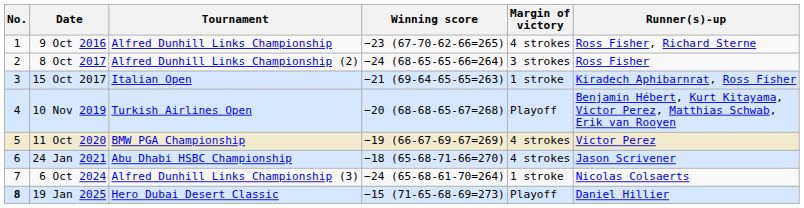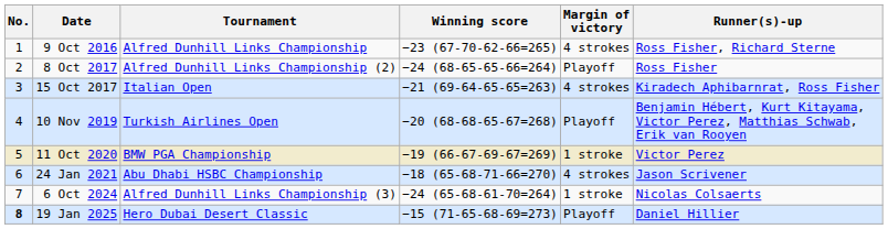 <table class="wikitable" style="font-size:95%;">
 <tr>
 <th>No.</th>
 <th>Date</th>
 <th>Tournament</th>
 <th>Winning score</th>
 <th>Margin of<br>victory</th>
 <th>Runner(s)-up</th>
 </tr>
 <tr>
 <td align=center>1</td>
 <td align=right>9 Oct <a href='#'>2016</a></td>
 <td><a href='#'>Alfred Dunhill Links Championship</a></td>
 <td>−23 (67-70-62-66=265)</td>
 <td>4 strokes</td>
 <td> <a href='#'>Ross Fisher</a>,  <a href='#'>Richard Sterne</a></td>
 </tr>
 <tr>
 <td align=center>2</td>
 <td align=right>8 Oct <a href='#'>2017</a></td>
 <td><a href='#'>Alfred Dunhill Links Championship</a> (2)</td>
 <td>−24 (68-65-65-66=264)</td>
-<td>3 strokes</td>
+<td>Playoff</td>
 <td> <a href='#'>Ross Fisher</a></td>
 </tr>
 <tr style="background:#D6E8FF;">
 <td align=center>3</td>
 <td align=right>15 Oct 2017</td>
 <td><a href='#'>Italian Open</a></td>
 <td>−21 (69-64-65-65=263)</td>
-<td>1 stroke</td>
+<td>4 strokes</td>
 <td> <a href='#'>Kiradech Aphibarnrat</a>,  <a href='#'>Ross Fisher</a></td>
 </tr>
 <tr style="background:#D6E8FF;">
 <td align=center>4</td>
 <td align=right>10 Nov <a href='#'>2019</a></td>
 <td><a href='#'>Turkish Airlines Open</a></td>
 <td>−20 (68-68-65-67=268)</td>
 <td>Playoff</td>
 <td> <a href='#'>Benjamin Hébert</a>,  <a href='#'>Kurt Kitayama</a>,<br> <a href='#'>Victor Perez</a>,  <a href='#'>Matthias Schwab</a>,<br> <a href='#'>Erik van Rooyen</a></td>
 </tr>
 <tr style="background:#f2ecce;">
 <td align=center>5</td>
 <td align=right>11 Oct <a href='#'>2020</a></td>
 <td><a href='#'>BMW PGA Championship</a></td>
 <td>−19 (66-67-69-67=269)</td>
-<td>4 strokes</td>
+<td>1 stroke</td>
 <td> <a href='#'>Victor Perez</a></td>
 </tr>
 <tr style="background:#D6E8FF;">
 <td align=center>6</td>
 <td align=right>24 Jan <a href='#'>2021</a></td>
 <td><a href='#'>Abu Dhabi HSBC Championship</a></td>
 <td>−18 (65-68-71-66=270)</td>
 <td>4 strokes</td>
 <td> <a href='#'>Jason Scrivener</a></td>
 </tr>
 <tr>
 <td align=center>7</td>
 <td align=right>6 Oct <a href='#'>2024</a></td>
 <td><a href='#'>Alfred Dunhill Links Championship</a> (3)</td>
 <td>−24 (65-68-61-70=264)</td>
 <td>1 stroke</td>
 <td> <a href='#'>Nicolas Colsaerts</a></td>
 </tr>
 <tr style="background:#D6E8FF;">
 <td align=center><strong>8</strong></td>
 <td align=right>19 Jan <a href='#'>2025</a></td>
 <td><a href='#'>Hero Dubai Desert Classic</a></td>
 <td>−15 (71-65-68-69=273)</td>
 <td>Playoff</td>
 <td> <a href='#'>Daniel Hillier</a></td>
 </tr>
 </table>
